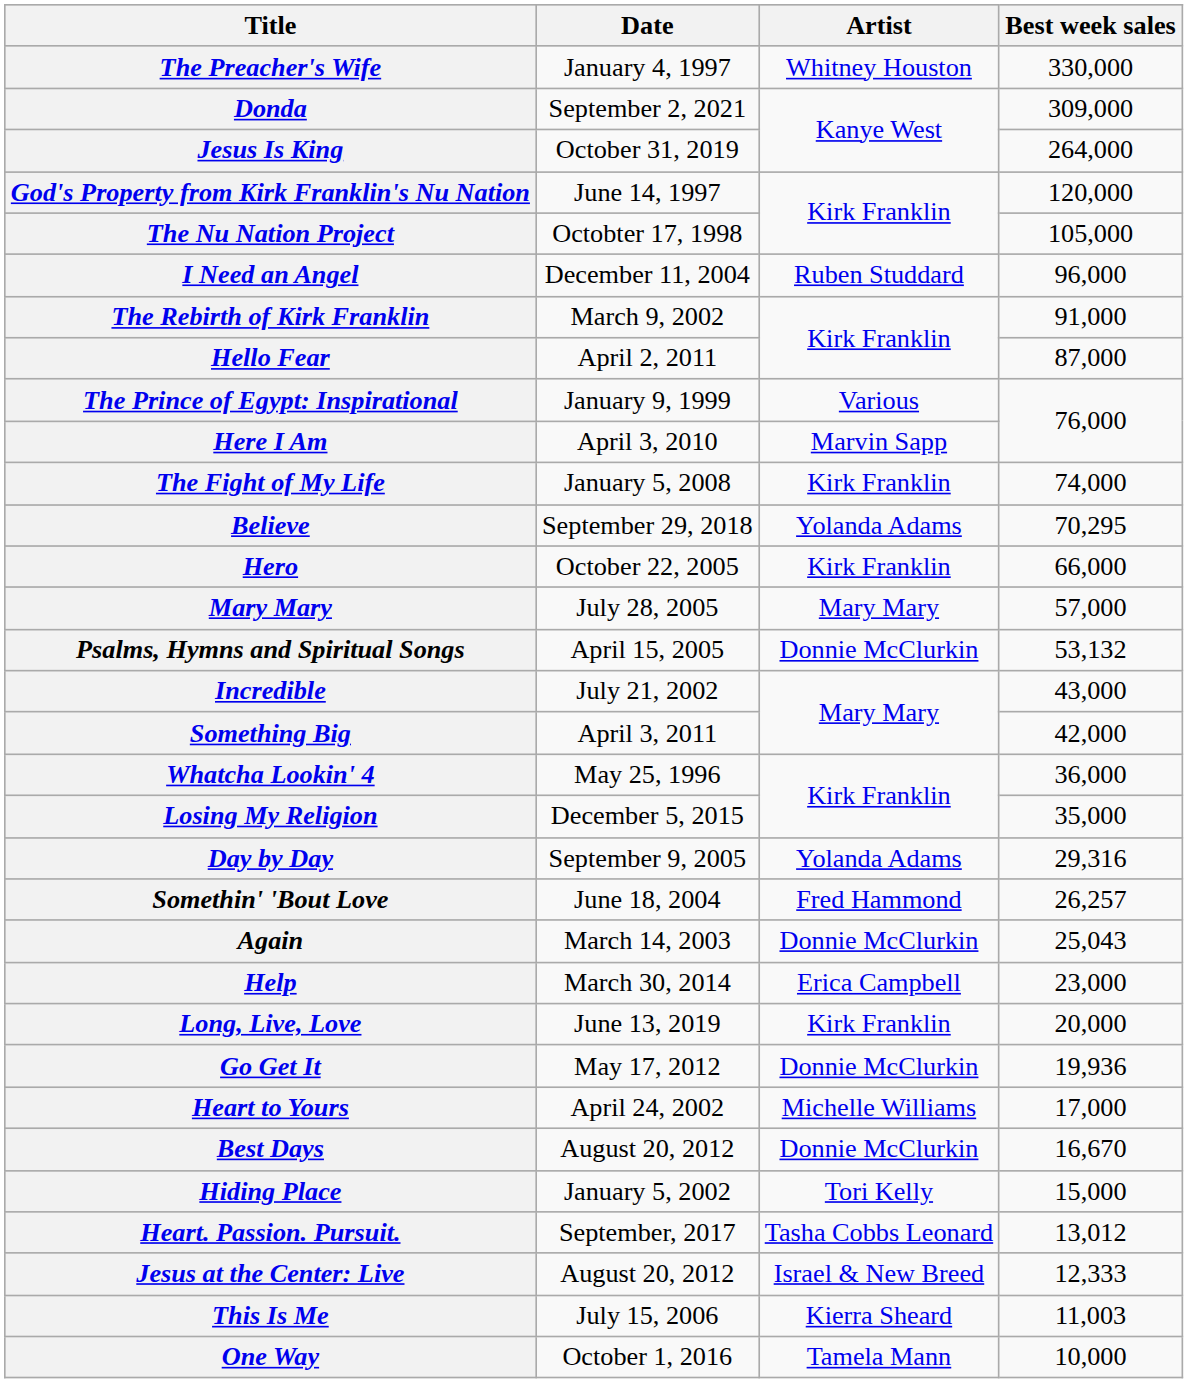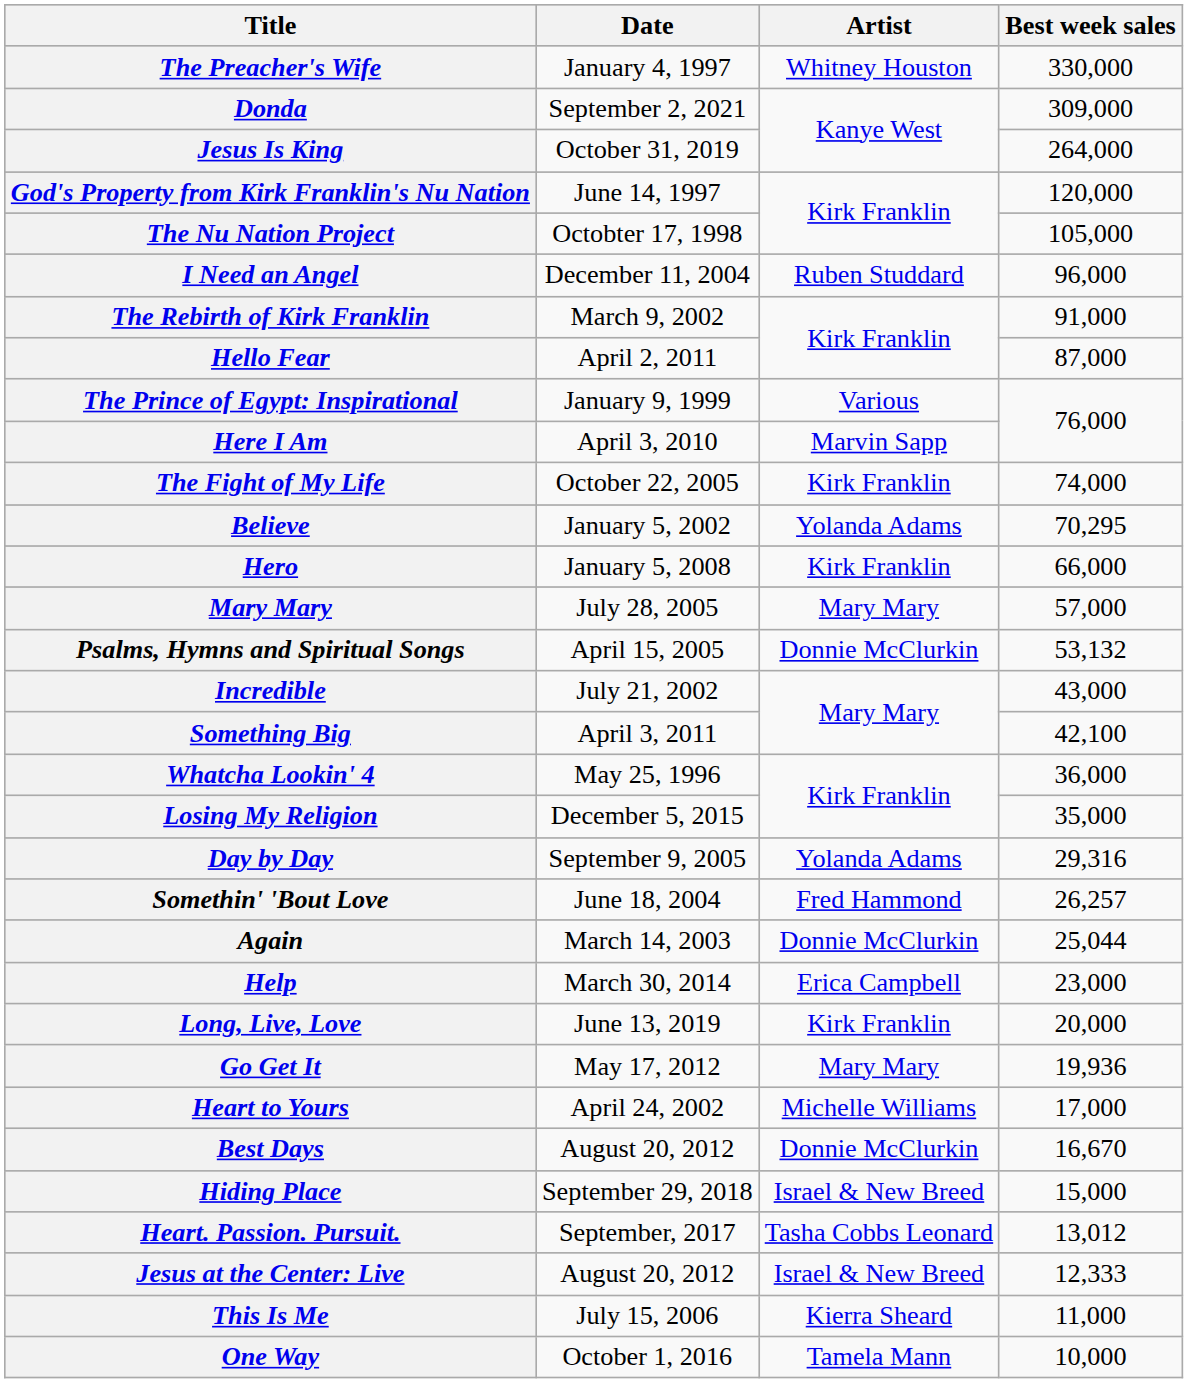 <table class="wikitable plainrowheaders" style="text-align:center;">
 <tr>
 <th>Title</th>
 <th>Date</th>
 <th>Artist</th>
 <th>Best week sales</th>
 </tr>
 <tr>
 <th scope="row"><em><a href='#'>The Preacher's Wife</a></em></th>
 <td>January 4, 1997</td>
 <td><a href='#'>Whitney Houston</a></td>
 <td>330,000</td>
 </tr>
 <tr>
 <th scope="row"><em><a href='#'>Donda</a></em></th>
 <td>September 2, 2021</td>
 <td rowspan="2"><a href='#'>Kanye West</a></td>
 <td>309,000</td>
 </tr>
 <tr>
 <th scope="row"><em><a href='#'>Jesus Is King</a></em></th>
 <td>October 31, 2019</td>
 <td>264,000</td>
 </tr>
 <tr>
 <th scope="row"><em><a href='#'>God's Property from Kirk Franklin's Nu Nation</a></em></th>
 <td>June 14, 1997</td>
 <td rowspan="2"><a href='#'>Kirk Franklin</a></td>
 <td>120,000</td>
 </tr>
 <tr>
 <th scope="row"><em><a href='#'>The Nu Nation Project</a></em></th>
 <td>Octobter 17, 1998</td>
 <td>105,000</td>
 </tr>
 <tr>
 <th scope="row"><em><a href='#'>I Need an Angel</a></em></th>
 <td>December 11, 2004</td>
 <td><a href='#'>Ruben Studdard</a></td>
 <td>96,000</td>
 </tr>
 <tr>
 <th scope="row"><em><a href='#'>The Rebirth of Kirk Franklin</a></em></th>
 <td>March 9, 2002</td>
 <td rowspan="2"><a href='#'>Kirk Franklin</a></td>
 <td>91,000</td>
 </tr>
 <tr>
 <th scope="row"><em><a href='#'>Hello Fear</a></em></th>
 <td>April 2, 2011</td>
 <td>87,000</td>
 </tr>
 <tr>
 <th scope="row"><em><a href='#'>The Prince of Egypt: Inspirational</a></em></th>
 <td>January 9, 1999</td>
 <td><a href='#'>Various</a></td>
 <td rowspan="2">76,000</td>
 </tr>
 <tr>
 <th scope="row"><em><a href='#'>Here I Am</a></em></th>
 <td>April 3, 2010</td>
 <td><a href='#'>Marvin Sapp</a></td>
 </tr>
 <tr>
 <th scope="row"><em><a href='#'>The Fight of My Life</a></em></th>
-<td>January 5, 2008</td>
+<td>October 22, 2005</td>
 <td><a href='#'>Kirk Franklin</a></td>
 <td>74,000</td>
 </tr>
 <tr>
 <th scope="row"><em><a href='#'>Believe</a></em></th>
-<td>September 29, 2018</td>
+<td>January 5, 2002</td>
 <td><a href='#'>Yolanda Adams</a></td>
 <td>70,295</td>
 </tr>
 <tr>
 <th scope="row"><em><a href='#'>Hero</a></em></th>
-<td>October 22, 2005</td>
+<td>January 5, 2008</td>
 <td><a href='#'>Kirk Franklin</a></td>
 <td>66,000</td>
 </tr>
 <tr>
 <th scope="row"><em><a href='#'>Mary Mary</a></em></th>
 <td>July 28, 2005</td>
 <td><a href='#'>Mary Mary</a></td>
 <td>57,000</td>
 </tr>
 <tr>
 <th scope="row"><em>Psalms, Hymns and Spiritual Songs</em></th>
 <td>April 15, 2005</td>
 <td><a href='#'>Donnie McClurkin</a></td>
 <td>53,132</td>
 </tr>
 <tr>
 <th scope="row"><em><a href='#'>Incredible</a></em></th>
 <td>July 21, 2002</td>
 <td rowspan="2"><a href='#'>Mary Mary</a></td>
 <td>43,000</td>
 </tr>
 <tr>
 <th scope="row"><em><a href='#'>Something Big</a></em></th>
 <td>April 3, 2011</td>
-<td>42,000</td>
+<td>42,100</td>
 </tr>
 <tr>
 <th scope="row"><em><a href='#'>Whatcha Lookin' 4</a></em></th>
 <td>May 25, 1996</td>
 <td rowspan="2"><a href='#'>Kirk Franklin</a></td>
 <td>36,000</td>
 </tr>
 <tr>
 <th scope="row"><em><a href='#'>Losing My Religion</a></em></th>
 <td>December 5, 2015</td>
 <td>35,000</td>
 </tr>
 <tr>
 <th scope="row"><em><a href='#'>Day by Day</a></em></th>
 <td>September 9, 2005</td>
 <td><a href='#'>Yolanda Adams</a></td>
 <td>29,316</td>
 </tr>
 <tr>
 <th scope="row"><em>Somethin' 'Bout Love</em></th>
 <td>June 18, 2004</td>
 <td><a href='#'>Fred Hammond</a></td>
 <td>26,257</td>
 </tr>
 <tr>
 <th scope="row"><em>Again</em></th>
 <td>March 14, 2003</td>
 <td><a href='#'>Donnie McClurkin</a></td>
-<td>25,043</td>
+<td>25,044</td>
 </tr>
 <tr>
 <th scope="row"><em><a href='#'>Help</a></em></th>
 <td>March 30, 2014</td>
 <td><a href='#'>Erica Campbell</a></td>
 <td>23,000</td>
 </tr>
 <tr>
 <th scope="row"><em><a href='#'>Long, Live, Love</a></em></th>
 <td>June 13, 2019</td>
 <td><a href='#'>Kirk Franklin</a></td>
 <td>20,000</td>
 </tr>
 <tr>
 <th scope="row"><em><a href='#'>Go Get It</a></em></th>
 <td>May 17, 2012</td>
-<td><a href='#'>Donnie McClurkin</a></td>
+<td><a href='#'>Mary Mary</a></td>
 <td>19,936</td>
 </tr>
 <tr>
 <th scope="row"><em><a href='#'>Heart to Yours</a></em></th>
 <td>April 24, 2002</td>
 <td><a href='#'>Michelle Williams</a></td>
 <td>17,000</td>
 </tr>
 <tr>
 <th scope="row"><em><a href='#'>Best Days</a></em></th>
 <td>August 20, 2012</td>
 <td><a href='#'>Donnie McClurkin</a></td>
 <td>16,670</td>
 </tr>
 <tr>
 <th scope="row"><em><a href='#'>Hiding Place</a></em></th>
-<td>January 5, 2002</td>
-<td><a href='#'>Tori Kelly</a></td>
+<td>September 29, 2018</td>
+<td><a href='#'>Israel & New Breed</a></td>
 <td>15,000</td>
 </tr>
 <tr>
 <th scope="row"><em><a href='#'>Heart. Passion. Pursuit.</a></em></th>
 <td>September, 2017</td>
 <td><a href='#'>Tasha Cobbs Leonard</a></td>
 <td>13,012</td>
 </tr>
 <tr>
 <th scope="row"><em><a href='#'>Jesus at the Center: Live</a></em></th>
 <td>August 20, 2012</td>
 <td><a href='#'>Israel & New Breed</a></td>
 <td>12,333</td>
 </tr>
 <tr>
 <th scope="row"><em><a href='#'>This Is Me</a></em></th>
 <td>July 15, 2006</td>
 <td><a href='#'>Kierra Sheard</a></td>
-<td>11,003</td>
+<td>11,000</td>
 </tr>
 <tr>
 <th scope="row"><em><a href='#'>One Way</a></em></th>
 <td>October 1, 2016</td>
 <td><a href='#'>Tamela Mann</a></td>
 <td>10,000</td>
 </tr>
 </table>
